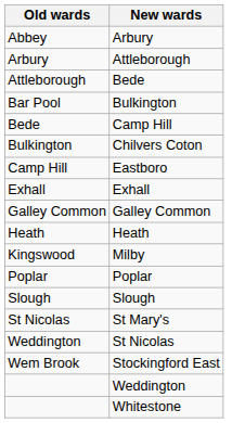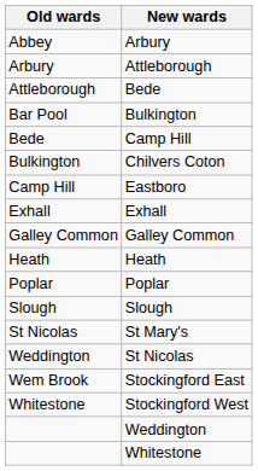 <table class="wikitable">
 <tr>
 <th>Old wards</th>
 <th>New wards</th>
 </tr>
 <tr>
 <td>Abbey</td>
 <td>Arbury</td>
 </tr>
 <tr>
 <td>Arbury</td>
 <td>Attleborough</td>
 </tr>
 <tr>
 <td>Attleborough</td>
 <td>Bede</td>
 </tr>
 <tr>
 <td>Bar Pool</td>
 <td>Bulkington</td>
 </tr>
 <tr>
 <td>Bede</td>
 <td>Camp Hill</td>
 </tr>
 <tr>
 <td>Bulkington</td>
 <td>Chilvers Coton</td>
 </tr>
 <tr>
 <td>Camp Hill</td>
 <td>Eastboro</td>
 </tr>
 <tr>
 <td>Exhall</td>
 <td>Exhall</td>
 </tr>
 <tr>
 <td>Galley Common</td>
 <td>Galley Common</td>
 </tr>
 <tr>
 <td>Heath</td>
 <td>Heath</td>
 </tr>
 <tr>
-<td>Kingswood</td>
-<td>Milby</td>
-</tr>
-<tr>
 <td>Poplar</td>
 <td>Poplar</td>
 </tr>
 <tr>
 <td>Slough</td>
 <td>Slough</td>
 </tr>
 <tr>
 <td>St Nicolas</td>
 <td>St Mary's</td>
 </tr>
 <tr>
 <td>Weddington</td>
 <td>St Nicolas</td>
 </tr>
 <tr>
 <td>Wem Brook</td>
 <td>Stockingford East</td>
 </tr>
 <tr>
+<td>Whitestone</td>
+<td>Stockingford West</td>
+</tr>
+<tr>
 <td></td>
 <td>Weddington</td>
 </tr>
 <tr>
 <td></td>
 <td>Whitestone</td>
 </tr>
 </table>
